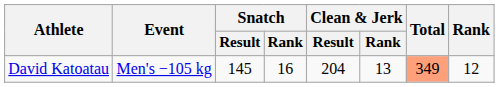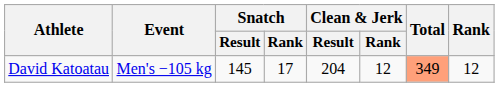 <table class="wikitable" style="font-size:90%">
 <tr>
 <th rowspan="2">Athlete</th>
 <th rowspan="2">Event</th>
 <th colspan="2">Snatch</th>
 <th colspan="2">Clean & Jerk</th>
 <th rowspan="2">Total</th>
 <th rowspan="2">Rank</th>
 </tr>
 <tr style="font-size:95%">
 <th>Result</th>
 <th>Rank</th>
 <th>Result</th>
 <th>Rank</th>
 </tr>
 <tr align=center>
 <td align=left><a href='#'>David Katoatau</a></td>
 <td align=left><a href='#'>Men's −105 kg</a></td>
 <td>145</td>
-<td>16</td>
+<td>17</td>
 <td>204</td>
-<td>13</td>
+<td>12</td>
 <td style="background: lightsalmon;">349</td>
 <td>12</td>
 </tr>
 </table>
